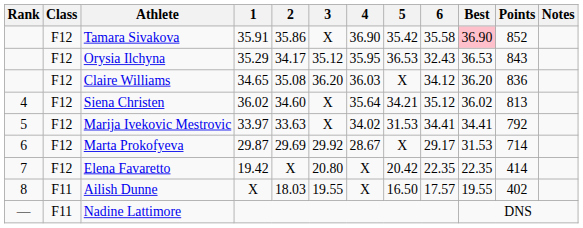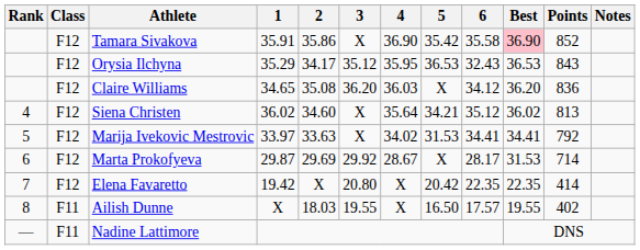 <table class="wikitable sortable" style="text-align:center">
 <tr>
 <th>Rank</th>
 <th>Class</th>
 <th>Athlete</th>
 <th>1</th>
 <th>2</th>
 <th>3</th>
 <th>4</th>
 <th>5</th>
 <th>6</th>
 <th>Best</th>
 <th>Points</th>
 <th>Notes</th>
 </tr>
 <tr>
 <td></td>
 <td>F12</td>
 <td style="text-align:left"><a href='#'>Tamara Sivakova</a><br></td>
 <td>35.91</td>
 <td>35.86</td>
 <td>X</td>
 <td>36.90</td>
 <td>35.42</td>
 <td>35.58</td>
 <td style="background: pink;">36.90</td>
 <td>852</td>
 <td></td>
 </tr>
 <tr>
 <td></td>
 <td>F12</td>
 <td style="text-align:left"><a href='#'>Orysia Ilchyna</a><br></td>
 <td>35.29</td>
 <td>34.17</td>
 <td>35.12</td>
 <td>35.95</td>
 <td>36.53</td>
 <td>32.43</td>
 <td>36.53</td>
 <td>843</td>
 <td></td>
 </tr>
 <tr>
 <td></td>
 <td>F12</td>
 <td style="text-align:left"><a href='#'>Claire Williams</a><br></td>
 <td>34.65</td>
 <td>35.08</td>
 <td>36.20</td>
 <td>36.03</td>
 <td>X</td>
 <td>34.12</td>
 <td>36.20</td>
 <td>836</td>
 <td></td>
 </tr>
 <tr>
 <td>4</td>
 <td>F12</td>
 <td style="text-align:left"><a href='#'>Siena Christen</a><br></td>
 <td>36.02</td>
 <td>34.60</td>
 <td>X</td>
 <td>35.64</td>
 <td>34.21</td>
 <td>35.12</td>
 <td>36.02</td>
 <td>813</td>
 <td></td>
 </tr>
 <tr>
 <td>5</td>
 <td>F12</td>
 <td style="text-align:left"><a href='#'>Marija Ivekovic Mestrovic</a><br></td>
 <td>33.97</td>
 <td>33.63</td>
 <td>X</td>
 <td>34.02</td>
 <td>31.53</td>
 <td>34.41</td>
 <td>34.41</td>
 <td>792</td>
 <td></td>
 </tr>
 <tr>
 <td>6</td>
 <td>F12</td>
 <td style="text-align:left"><a href='#'>Marta Prokofyeva</a><br></td>
 <td>29.87</td>
 <td>29.69</td>
 <td>29.92</td>
 <td>28.67</td>
 <td>X</td>
-<td>29.17</td>
+<td>28.17</td>
 <td>31.53</td>
 <td>714</td>
 <td></td>
 </tr>
 <tr>
 <td>7</td>
 <td>F12</td>
 <td style="text-align:left"><a href='#'>Elena Favaretto</a><br></td>
 <td>19.42</td>
 <td>X</td>
 <td>20.80</td>
 <td>X</td>
 <td>20.42</td>
 <td>22.35</td>
 <td>22.35</td>
 <td>414</td>
 <td></td>
 </tr>
 <tr>
 <td>8</td>
 <td>F11</td>
 <td style="text-align:left"><a href='#'>Ailish Dunne</a><br></td>
 <td>X</td>
 <td>18.03</td>
 <td>19.55</td>
 <td>X</td>
 <td>16.50</td>
 <td>17.57</td>
 <td>19.55</td>
 <td>402</td>
 <td></td>
 </tr>
 <tr>
 <td>—</td>
 <td>F11</td>
 <td style="text-align:left"><a href='#'>Nadine Lattimore</a><br></td>
 <td colspan=6></td>
 <td colspan=3>DNS</td>
 </tr>
 </table>
